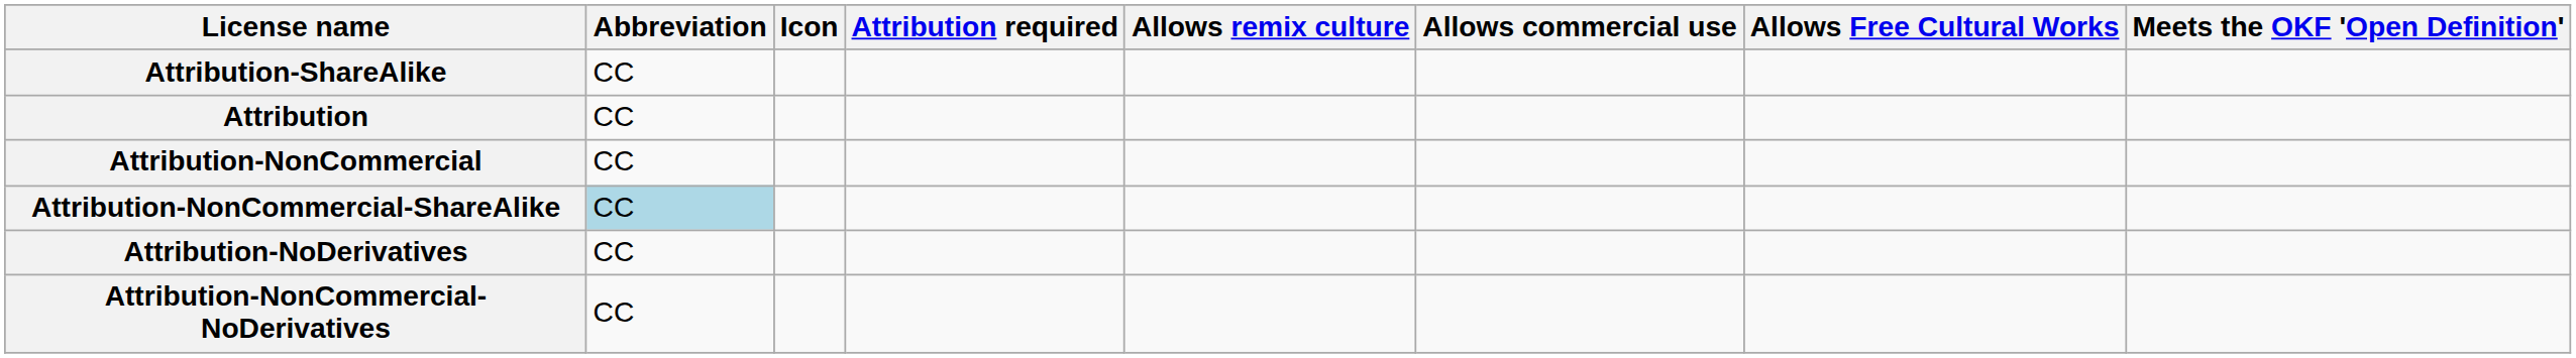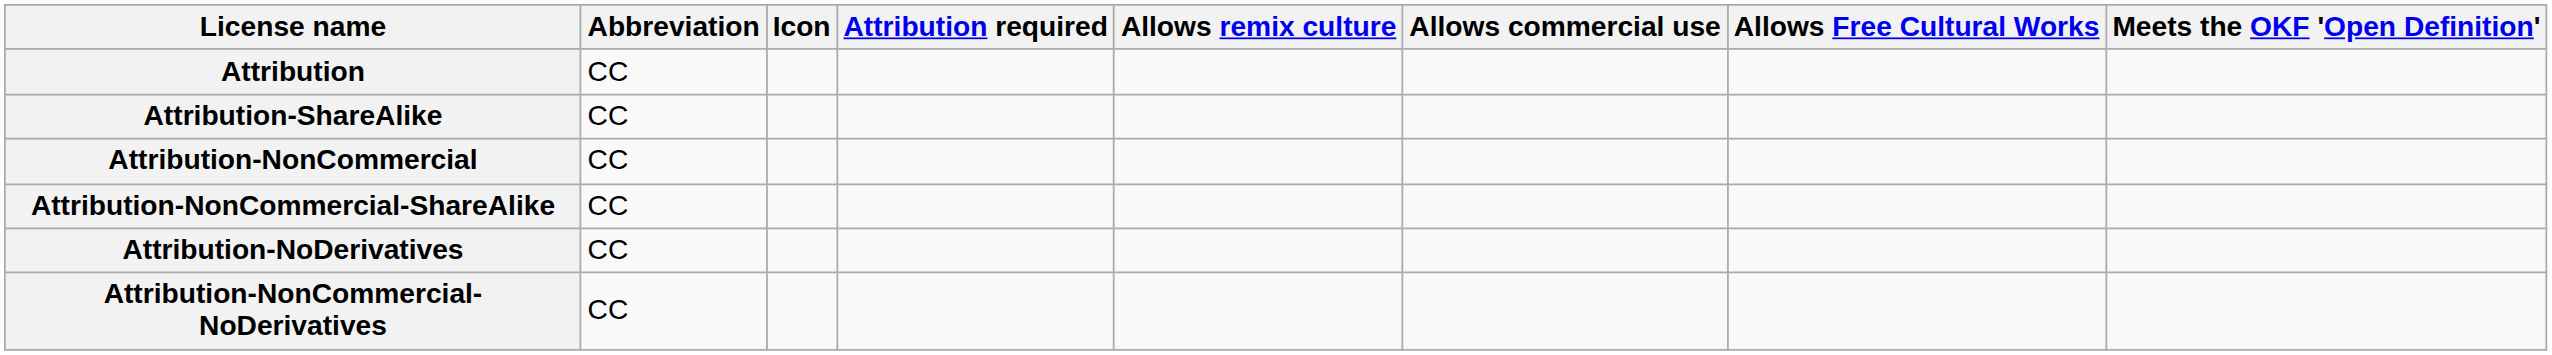 <table class="wikitable sortable">
 <tr>
 <th scope="col" style="width:20em">License name</th>
 <th scope="col">Abbreviation</th>
 <th scope="col">Icon</th>
 <th scope="col"><a href='#'>Attribution</a> required</th>
 <th scope="col">Allows <a href='#'>remix culture</a></th>
 <th scope="col">Allows commercial use</th>
 <th scope="col">Allows <a href='#'>Free Cultural Works</a></th>
 <th scope="col">Meets the <a href='#'>OKF</a> '<a href='#'>Open Definition</a>'</th>
 </tr>
 <tr>
-<th scope="row">Attribution-ShareAlike</th>
+<th scope="row">Attribution</th>
 <td>CC </td>
 <td></td>
 <td></td>
 <td></td>
 <td></td>
 <td></td>
 <td></td>
 </tr>
 <tr>
-<th scope="row">Attribution</th>
+<th scope="row">Attribution-ShareAlike</th>
 <td>CC </td>
 <td></td>
 <td></td>
 <td></td>
 <td></td>
 <td></td>
 <td></td>
 </tr>
 <tr>
 <th scope="row">Attribution-NonCommercial</th>
 <td>CC </td>
 <td></td>
 <td></td>
 <td></td>
 <td></td>
 <td></td>
 <td></td>
 </tr>
 <tr>
 <th scope="row">Attribution-NonCommercial-ShareAlike</th>
-<td style="background: lightblue;">CC </td>
+<td>CC </td>
 <td></td>
 <td></td>
 <td></td>
 <td></td>
 <td></td>
 <td></td>
 </tr>
 <tr>
 <th scope="row">Attribution-NoDerivatives</th>
 <td>CC </td>
 <td></td>
 <td></td>
 <td></td>
 <td></td>
 <td></td>
 <td></td>
 </tr>
 <tr>
 <th scope="row">Attribution-NonCommercial-NoDerivatives</th>
 <td>CC </td>
 <td></td>
 <td></td>
 <td></td>
 <td></td>
 <td></td>
 <td></td>
 </tr>
 </table>
